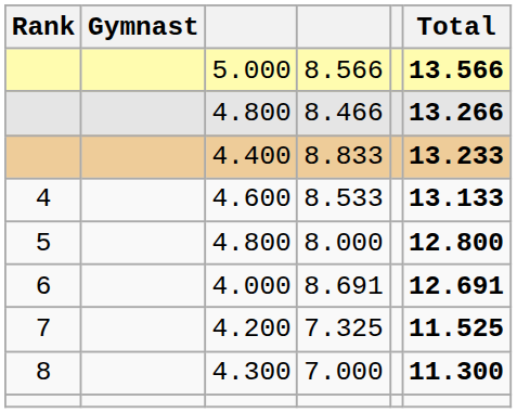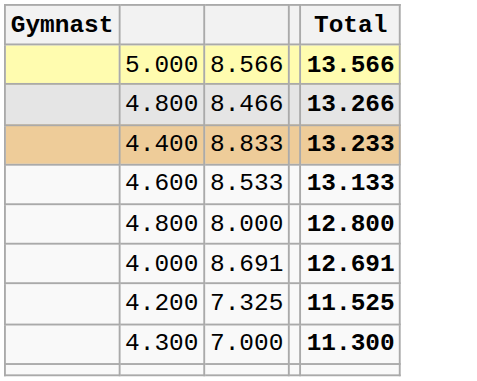 <table style="text-align:center;" class="wikitable sortable">
 <tr>
-<th>Rank</th>
 <th>Gymnast</th>
 <th><small></small></th>
 <th><small></small></th>
 <th><small></small></th>
 <th>Total</th>
 </tr>
 <tr style="background:#fffcaf;">
-<td></td>
 <td align=left></td>
 <td>5.000</td>
 <td>8.566</td>
 <td></td>
 <td><strong>13.566</strong></td>
 </tr>
 <tr style="background:#e5e5e5;">
-<td></td>
 <td align=left></td>
 <td>4.800</td>
 <td>8.466</td>
 <td></td>
 <td><strong>13.266</strong></td>
 </tr>
 <tr style="background:#ec9;">
-<td></td>
 <td align=left></td>
 <td>4.400</td>
 <td>8.833</td>
 <td></td>
 <td><strong>13.233</strong></td>
 </tr>
 <tr>
-<td>4</td>
 <td align=left></td>
 <td>4.600</td>
 <td>8.533</td>
 <td></td>
 <td><strong>13.133</strong></td>
 </tr>
 <tr>
-<td>5</td>
 <td align=left></td>
 <td>4.800</td>
 <td>8.000</td>
 <td></td>
 <td><strong>12.800</strong></td>
 </tr>
 <tr>
-<td>6</td>
 <td align=left></td>
 <td>4.000</td>
 <td>8.691</td>
 <td></td>
 <td><strong>12.691</strong></td>
 </tr>
 <tr>
-<td>7</td>
 <td align=left></td>
 <td>4.200</td>
 <td>7.325</td>
 <td></td>
 <td><strong>11.525</strong></td>
 </tr>
 <tr>
-<td>8</td>
 <td align=left></td>
 <td>4.300</td>
 <td>7.000</td>
 <td></td>
 <td><strong>11.300</strong></td>
 </tr>
 <tr>
-<td></td>
 <td align=left></td>
 <td></td>
 <td></td>
 <td></td>
 <td></td>
 </tr>
 </table>
